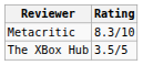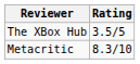 <table class="wikitable">
 <tr>
 <th>Reviewer</th>
 <th>Rating</th>
 </tr>
 <tr>
+<td>The XBox Hub</td>
+<td>3.5/5</td>
+</tr>
+<tr>
 <td>Metacritic</td>
 <td>8.3/10</td>
 </tr>
-<tr>
-<td>The XBox Hub</td>
-<td>3.5/5</td>
-</tr>
 </table>
